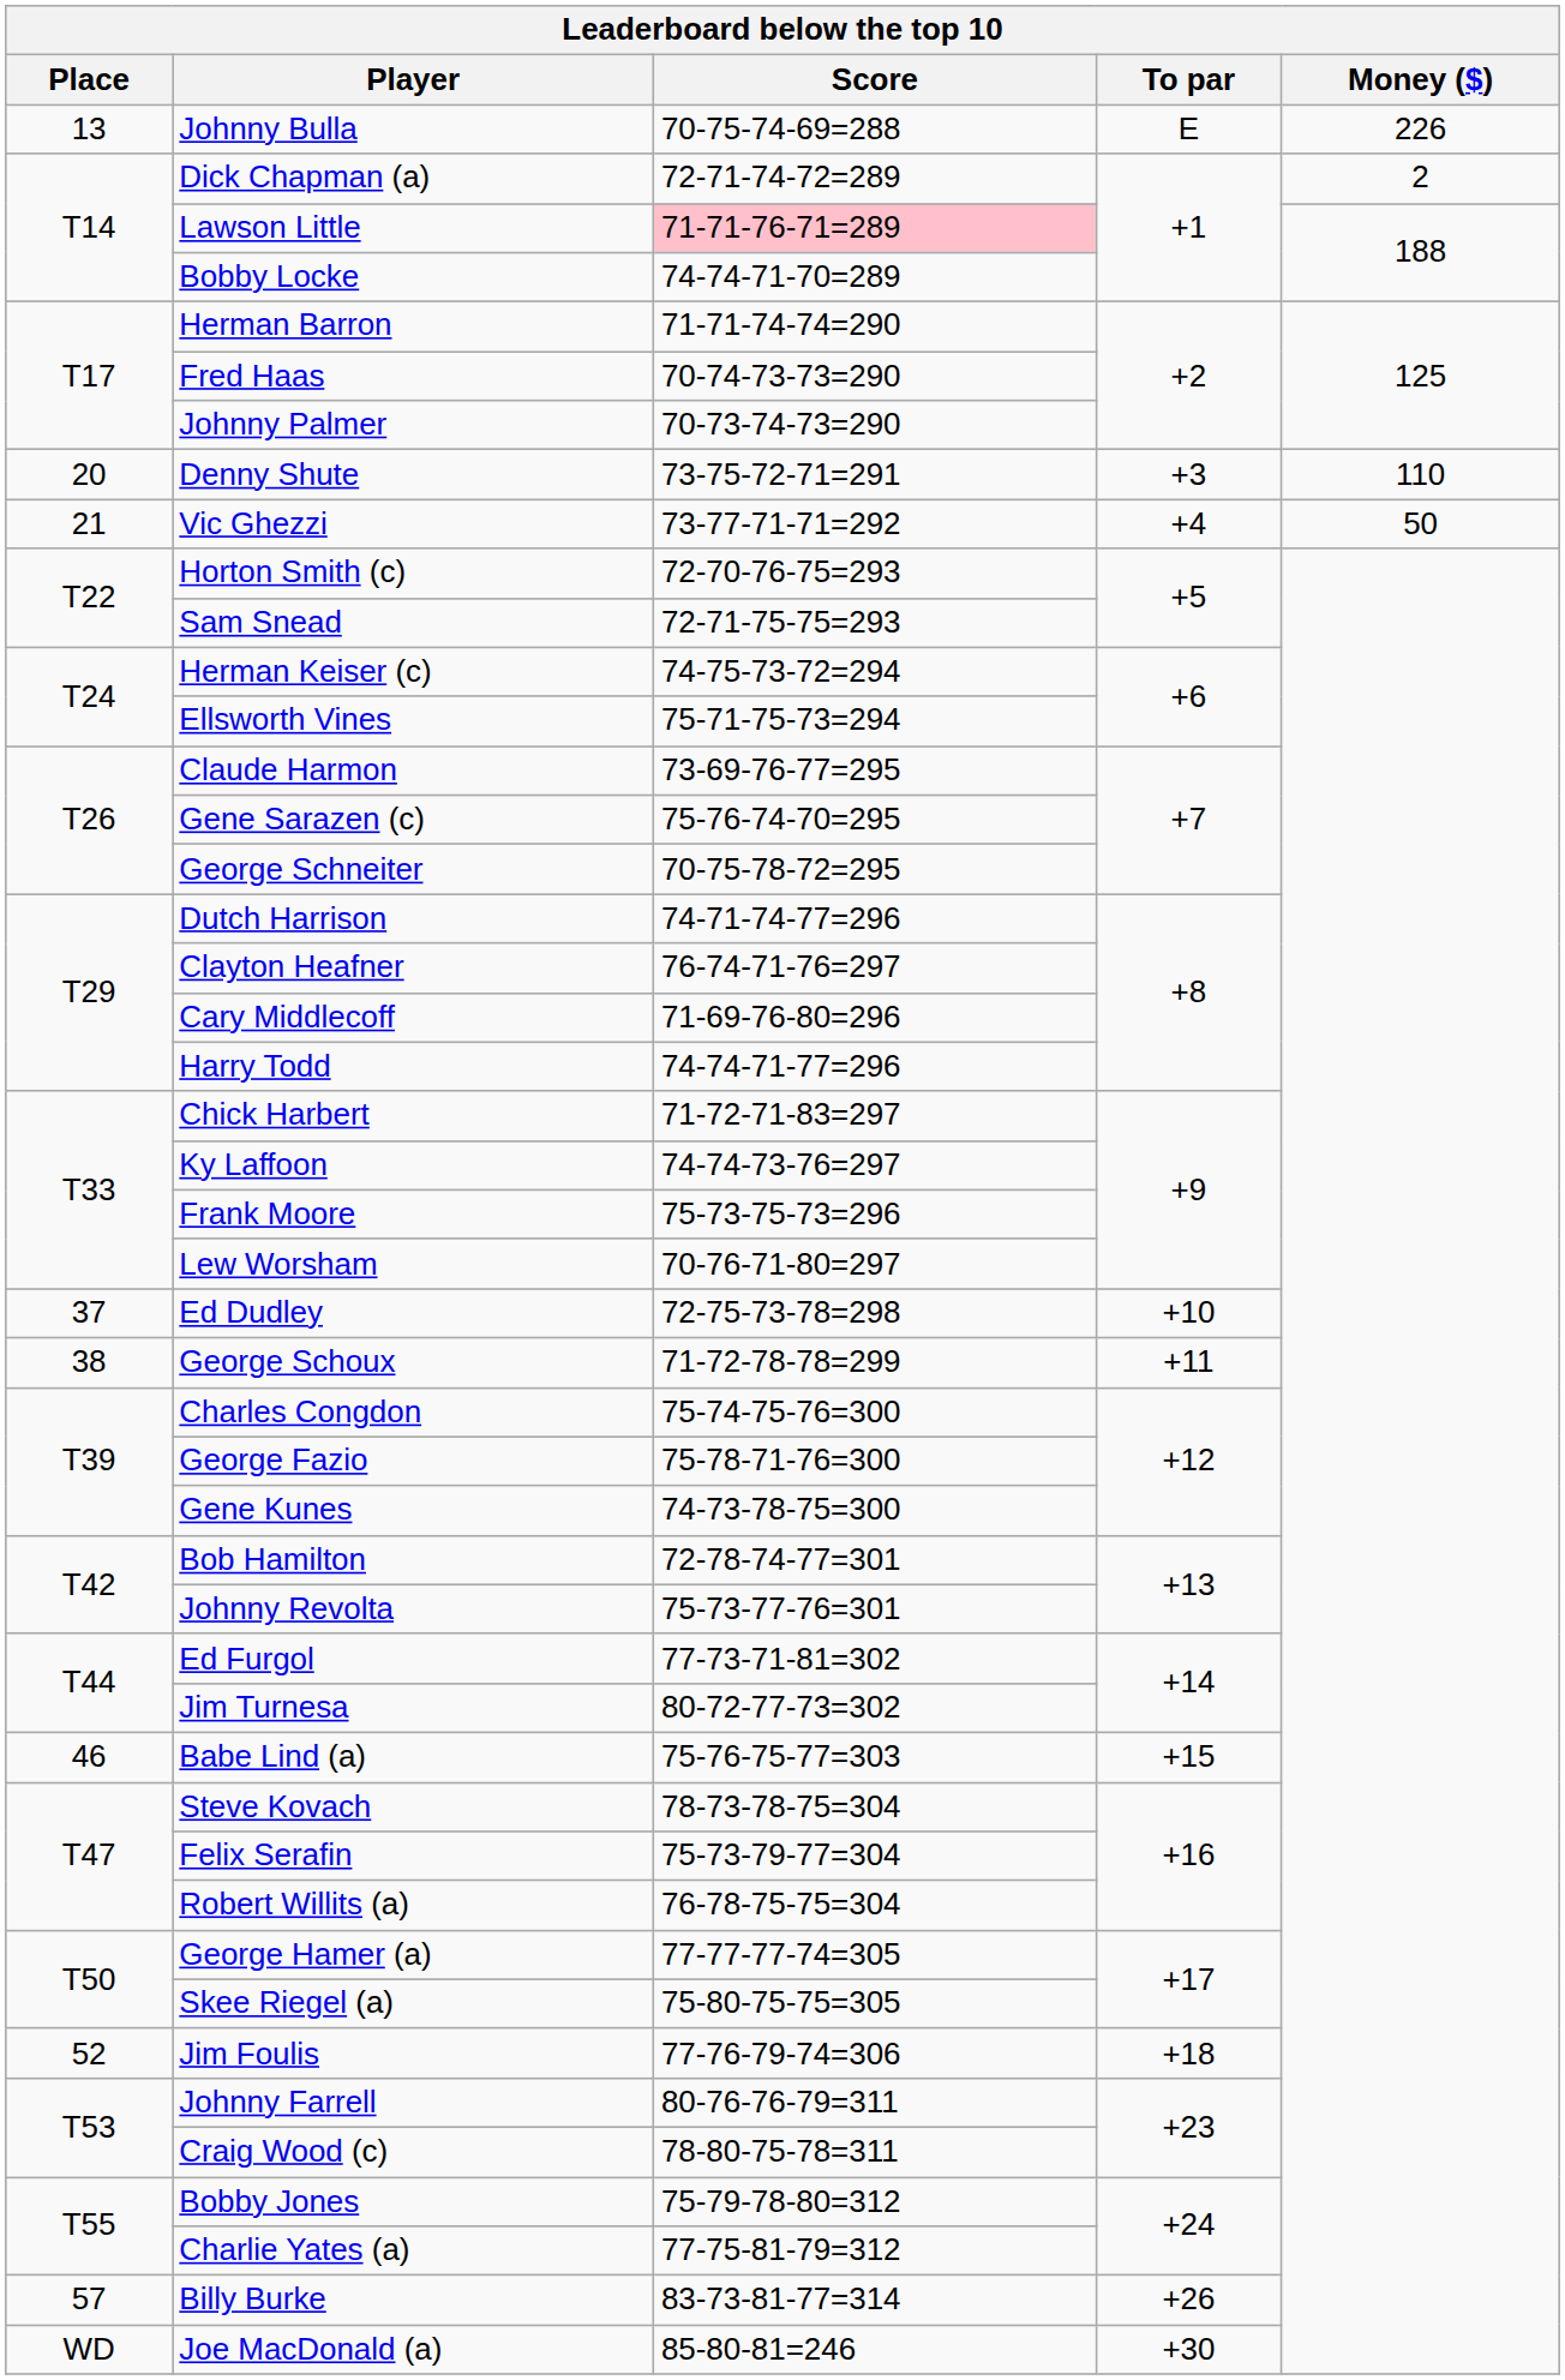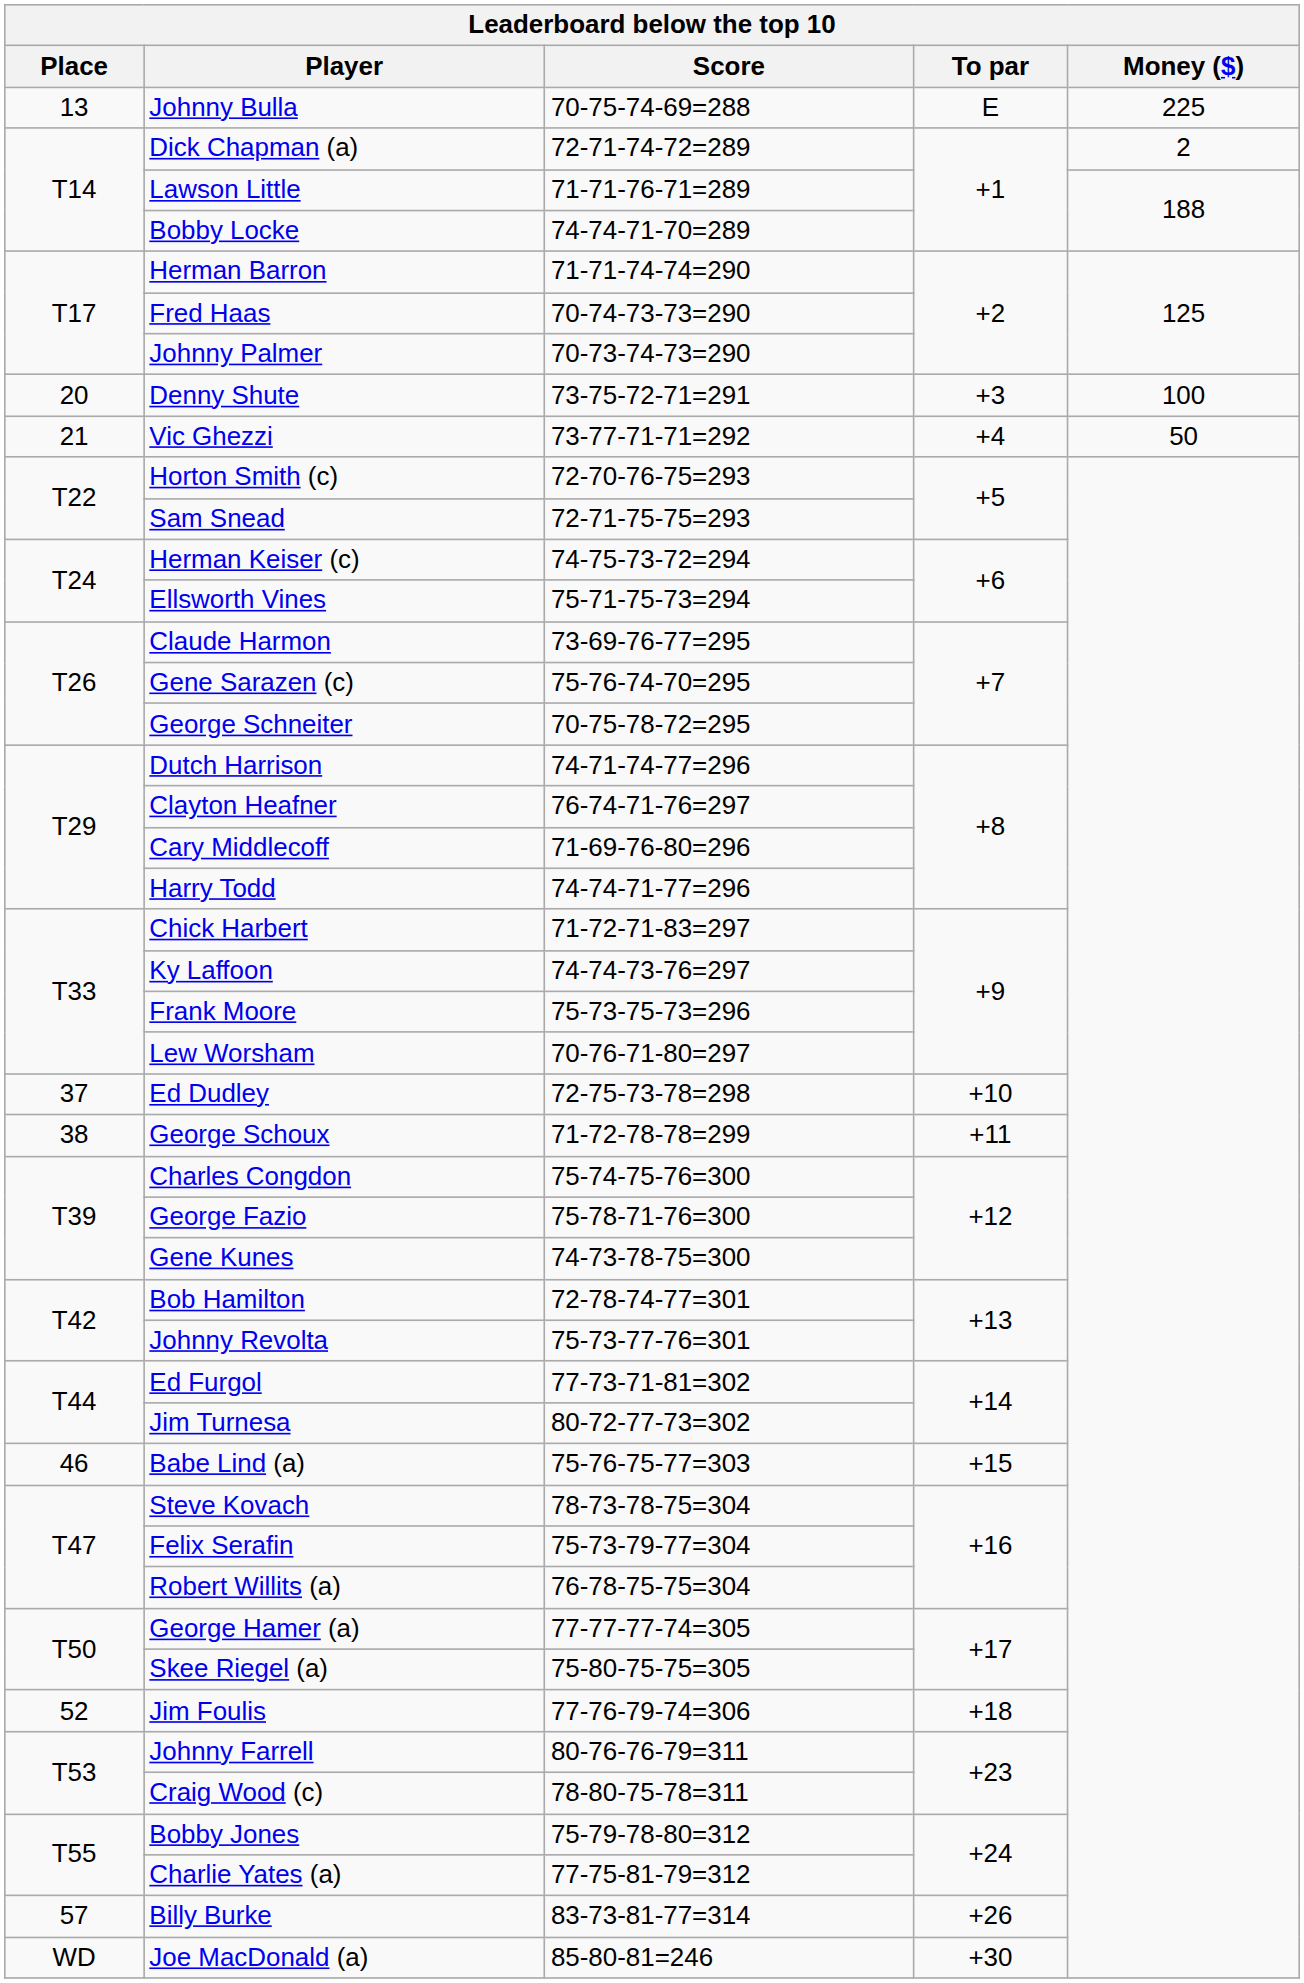 <table class="collapsible collapsed wikitable" style="width:50em; margin-top:-1px">
 <tr>
 <th scope="col" colspan="6">Leaderboard below the top 10</th>
 </tr>
 <tr>
 <th>Place</th>
 <th>Player</th>
 <th>Score</th>
 <th>To par</th>
 <th>Money (<a href='#'>$</a>)</th>
 </tr>
 <tr>
 <td align=center>13</td>
 <td> <a href='#'>Johnny Bulla</a></td>
 <td>70-75-74-69=288</td>
 <td align=center>E</td>
-<td align=center>226</td>
+<td align=center>225</td>
 </tr>
 <tr>
 <td rowspan=3 align=center>T14</td>
 <td> <a href='#'>Dick Chapman</a> (a)</td>
 <td>72-71-74-72=289</td>
 <td rowspan=3 align=center>+1</td>
 <td align=center>2</td>
 </tr>
 <tr>
 <td> <a href='#'>Lawson Little</a></td>
-<td style="background: pink;">71-71-76-71=289</td>
+<td>71-71-76-71=289</td>
 <td rowspan=2 align=center>188</td>
 </tr>
 <tr>
 <td> <a href='#'>Bobby Locke</a></td>
 <td>74-74-71-70=289</td>
 </tr>
 <tr>
 <td rowspan=3 align=center>T17</td>
 <td> <a href='#'>Herman Barron</a></td>
 <td>71-71-74-74=290</td>
 <td rowspan=3 align=center>+2</td>
 <td rowspan=3 align=center>125</td>
 </tr>
 <tr>
 <td> <a href='#'>Fred Haas</a></td>
 <td>70-74-73-73=290</td>
 </tr>
 <tr>
 <td> <a href='#'>Johnny Palmer</a></td>
 <td>70-73-74-73=290</td>
 </tr>
 <tr>
 <td align=center>20</td>
 <td> <a href='#'>Denny Shute</a></td>
 <td>73-75-72-71=291</td>
 <td align=center>+3</td>
-<td align=center>110</td>
+<td align=center>100</td>
 </tr>
 <tr>
 <td align=center>21</td>
 <td> <a href='#'>Vic Ghezzi</a></td>
 <td>73-77-71-71=292</td>
 <td align=center>+4</td>
 <td align=center>50</td>
 </tr>
 <tr>
 <td rowspan=2 align=center>T22</td>
 <td> <a href='#'>Horton Smith</a> (c)</td>
 <td>72-70-76-75=293</td>
 <td rowspan=2 align=center>+5</td>
 <td rowspan=37 align=center></td>
 </tr>
 <tr>
 <td> <a href='#'>Sam Snead</a></td>
 <td>72-71-75-75=293</td>
 </tr>
 <tr>
 <td rowspan=2 align=center>T24</td>
 <td> <a href='#'>Herman Keiser</a> (c)</td>
 <td>74-75-73-72=294</td>
 <td rowspan=2 align=center>+6</td>
 </tr>
 <tr>
 <td> <a href='#'>Ellsworth Vines</a></td>
 <td>75-71-75-73=294</td>
 </tr>
 <tr>
 <td rowspan=3 align=center>T26</td>
 <td> <a href='#'>Claude Harmon</a></td>
 <td>73-69-76-77=295</td>
 <td rowspan=3 align=center>+7</td>
 </tr>
 <tr>
 <td> <a href='#'>Gene Sarazen</a> (c)</td>
 <td>75-76-74-70=295</td>
 </tr>
 <tr>
 <td> <a href='#'>George Schneiter</a></td>
 <td>70-75-78-72=295</td>
 </tr>
 <tr>
 <td rowspan=4 align=center>T29</td>
 <td> <a href='#'>Dutch Harrison</a></td>
 <td>74-71-74-77=296</td>
 <td rowspan=4 align=center>+8</td>
 </tr>
 <tr>
 <td> <a href='#'>Clayton Heafner</a></td>
 <td>76-74-71-76=297</td>
 </tr>
 <tr>
 <td> <a href='#'>Cary Middlecoff</a></td>
 <td>71-69-76-80=296</td>
 </tr>
 <tr>
 <td> <a href='#'>Harry Todd</a></td>
 <td>74-74-71-77=296</td>
 </tr>
 <tr>
 <td rowspan=4 align=center>T33</td>
 <td> <a href='#'>Chick Harbert</a></td>
 <td>71-72-71-83=297</td>
 <td rowspan=4 align=center>+9</td>
 </tr>
 <tr>
 <td> <a href='#'>Ky Laffoon</a></td>
 <td>74-74-73-76=297</td>
 </tr>
 <tr>
 <td> <a href='#'>Frank Moore</a></td>
 <td>75-73-75-73=296</td>
 </tr>
 <tr>
 <td> <a href='#'>Lew Worsham</a></td>
 <td>70-76-71-80=297</td>
 </tr>
 <tr>
 <td align=center>37</td>
 <td> <a href='#'>Ed Dudley</a></td>
 <td>72-75-73-78=298</td>
 <td align=center>+10</td>
 </tr>
 <tr>
 <td align=center>38</td>
 <td> <a href='#'>George Schoux</a></td>
 <td>71-72-78-78=299</td>
 <td align=center>+11</td>
 </tr>
 <tr>
 <td rowspan=3 align=center>T39</td>
 <td> <a href='#'>Charles Congdon</a></td>
 <td>75-74-75-76=300</td>
 <td rowspan=3 align=center>+12</td>
 </tr>
 <tr>
 <td> <a href='#'>George Fazio</a></td>
 <td>75-78-71-76=300</td>
 </tr>
 <tr>
 <td> <a href='#'>Gene Kunes</a></td>
 <td>74-73-78-75=300</td>
 </tr>
 <tr>
 <td rowspan=2 align=center>T42</td>
 <td> <a href='#'>Bob Hamilton</a></td>
 <td>72-78-74-77=301</td>
 <td rowspan=2 align=center>+13</td>
 </tr>
 <tr>
 <td> <a href='#'>Johnny Revolta</a></td>
 <td>75-73-77-76=301</td>
 </tr>
 <tr>
 <td rowspan=2 align=center>T44</td>
 <td> <a href='#'>Ed Furgol</a></td>
 <td>77-73-71-81=302</td>
 <td rowspan=2 align=center>+14</td>
 </tr>
 <tr>
 <td> <a href='#'>Jim Turnesa</a></td>
 <td>80-72-77-73=302</td>
 </tr>
 <tr>
 <td align=center>46</td>
 <td> <a href='#'>Babe Lind</a> (a)</td>
 <td>75-76-75-77=303</td>
 <td align=center>+15</td>
 </tr>
 <tr>
 <td rowspan=3 align=center>T47</td>
 <td> <a href='#'>Steve Kovach</a></td>
 <td>78-73-78-75=304</td>
 <td rowspan=3 align=center>+16</td>
 </tr>
 <tr>
 <td> <a href='#'>Felix Serafin</a></td>
 <td>75-73-79-77=304</td>
 </tr>
 <tr>
 <td> <a href='#'>Robert Willits</a> (a)</td>
 <td>76-78-75-75=304</td>
 </tr>
 <tr>
 <td rowspan=2 align=center>T50</td>
 <td> <a href='#'>George Hamer</a> (a)</td>
 <td>77-77-77-74=305</td>
 <td rowspan=2 align=center>+17</td>
 </tr>
 <tr>
 <td> <a href='#'>Skee Riegel</a> (a)</td>
 <td>75-80-75-75=305</td>
 </tr>
 <tr>
 <td align=center>52</td>
 <td> <a href='#'>Jim Foulis</a></td>
 <td>77-76-79-74=306</td>
 <td align=center>+18</td>
 </tr>
 <tr>
 <td rowspan=2 align=center>T53</td>
 <td> <a href='#'>Johnny Farrell</a></td>
 <td>80-76-76-79=311</td>
 <td rowspan=2 align=center>+23</td>
 </tr>
 <tr>
 <td> <a href='#'>Craig Wood</a> (c)</td>
 <td>78-80-75-78=311</td>
 </tr>
 <tr>
 <td rowspan=2 align=center>T55</td>
 <td> <a href='#'>Bobby Jones</a></td>
 <td>75-79-78-80=312</td>
 <td rowspan=2 align=center>+24</td>
 </tr>
 <tr>
 <td> <a href='#'>Charlie Yates</a> (a)</td>
 <td>77-75-81-79=312</td>
 </tr>
 <tr>
 <td align=center>57</td>
 <td> <a href='#'>Billy Burke</a></td>
 <td>83-73-81-77=314</td>
 <td align=center>+26</td>
 </tr>
 <tr>
 <td align=center>WD</td>
 <td> <a href='#'>Joe MacDonald</a> (a)</td>
 <td>85-80-81=246</td>
 <td align=center>+30</td>
 </tr>
 </table>
